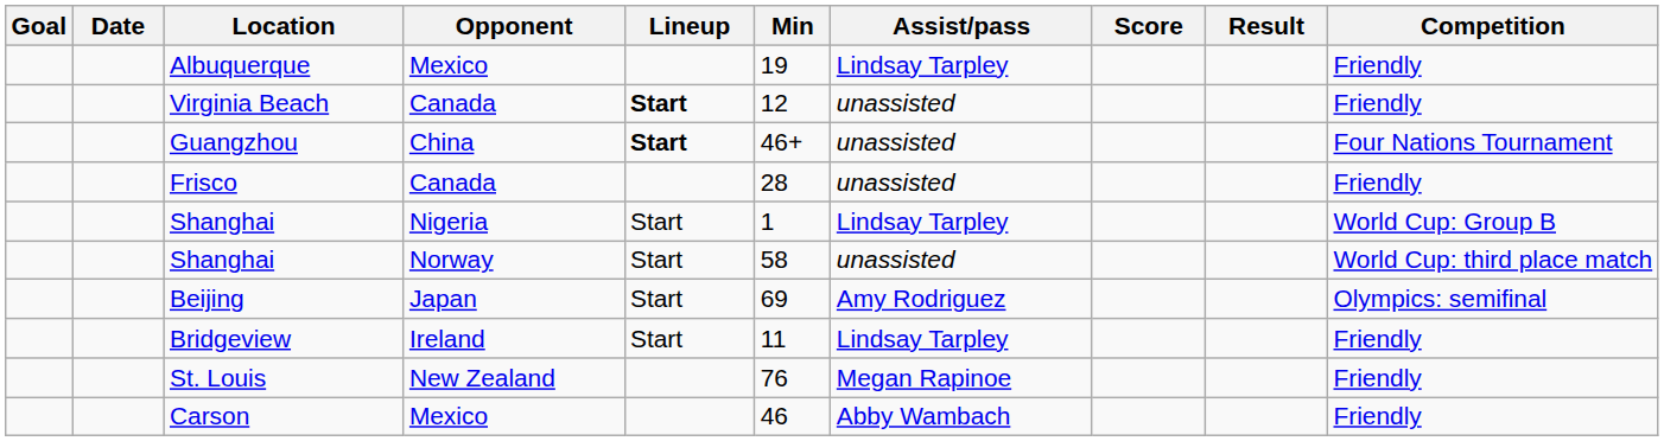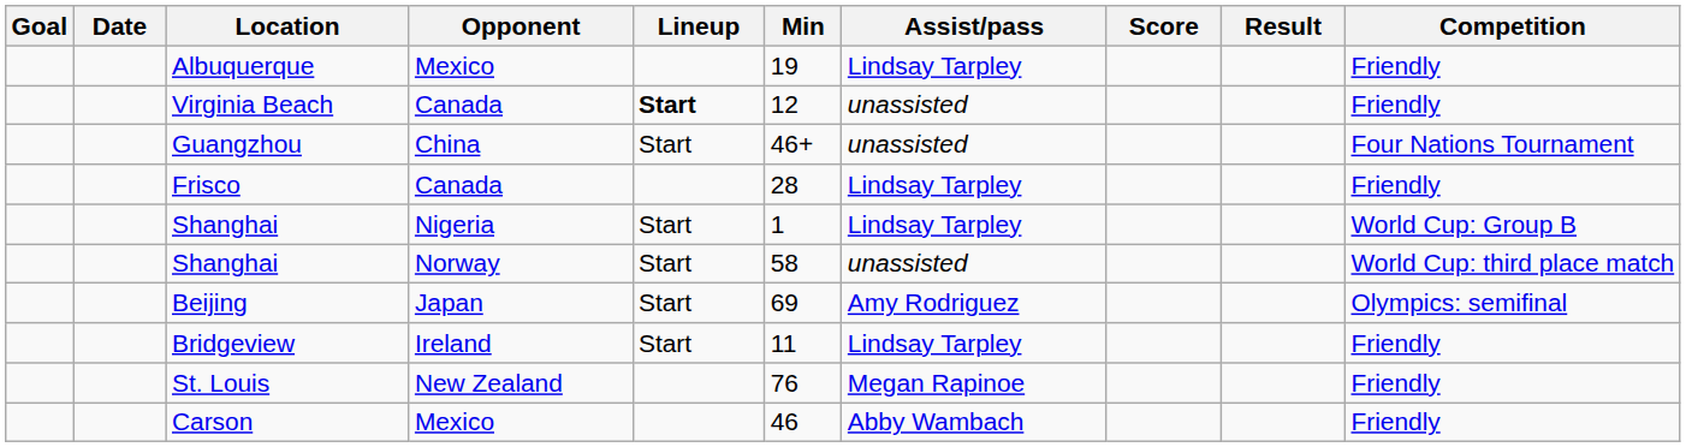 <table class="wikitable sortable collapsible" style="font-size:90%">
 <tr>
 <th data-sort-type=number width=30px>Goal</th>
 <th>Date</th>
 <th>Location</th>
 <th>Opponent</th>
 <th data-sort-type=number>Lineup</th>
 <th data-sort-type=number>Min</th>
 <th>Assist/pass</th>
 <th data-sort-type=number>Score</th>
 <th data-sort-type=number>Result</th>
 <th width=20%>Competition</th>
 </tr>
 <tr>
 <td></td>
 <td></td>
 <td><a href='#'>Albuquerque</a></td>
 <td><a href='#'>Mexico</a></td>
 <td></td>
 <td>19</td>
 <td><a href='#'>Lindsay Tarpley</a></td>
 <td></td>
 <td></td>
 <td><a href='#'>Friendly</a></td>
 </tr>
 <tr>
 <td></td>
 <td></td>
 <td><a href='#'>Virginia Beach</a></td>
 <td><a href='#'>Canada</a></td>
 <td><strong>Start</strong></td>
 <td>12</td>
 <td><em>unassisted</em></td>
 <td></td>
 <td></td>
 <td><a href='#'>Friendly</a></td>
 </tr>
 <tr>
 <td></td>
 <td></td>
 <td><a href='#'>Guangzhou</a></td>
 <td><a href='#'>China</a></td>
-<td><strong>Start</strong></td>
+<td>Start</td>
 <td>46+</td>
 <td><em>unassisted</em></td>
 <td></td>
 <td></td>
 <td><a href='#'>Four Nations Tournament</a></td>
 </tr>
 <tr>
 <td></td>
 <td></td>
 <td><a href='#'>Frisco</a></td>
 <td><a href='#'>Canada</a></td>
 <td></td>
 <td>28</td>
-<td><em>unassisted</em></td>
+<td><a href='#'>Lindsay Tarpley</a></td>
 <td></td>
 <td></td>
 <td><a href='#'>Friendly</a></td>
 </tr>
 <tr>
 <td></td>
 <td></td>
 <td><a href='#'>Shanghai</a></td>
 <td><a href='#'>Nigeria</a></td>
 <td>Start</td>
 <td>1</td>
 <td><a href='#'>Lindsay Tarpley</a></td>
 <td></td>
 <td></td>
 <td><a href='#'>World Cup: Group B</a></td>
 </tr>
 <tr>
 <td></td>
 <td></td>
 <td><a href='#'>Shanghai</a></td>
 <td><a href='#'>Norway</a></td>
 <td>Start</td>
 <td>58</td>
 <td><em>unassisted</em></td>
 <td></td>
 <td></td>
 <td><a href='#'>World Cup: third place match</a></td>
 </tr>
 <tr>
 <td></td>
 <td></td>
 <td><a href='#'>Beijing</a></td>
 <td><a href='#'>Japan</a></td>
 <td>Start</td>
 <td>69</td>
 <td><a href='#'>Amy Rodriguez</a></td>
 <td></td>
 <td></td>
 <td><a href='#'>Olympics: semifinal</a></td>
 </tr>
 <tr>
 <td></td>
 <td></td>
 <td><a href='#'>Bridgeview</a></td>
 <td><a href='#'>Ireland</a></td>
 <td>Start</td>
 <td>11</td>
 <td><a href='#'>Lindsay Tarpley</a></td>
 <td></td>
 <td></td>
 <td><a href='#'>Friendly</a></td>
 </tr>
 <tr>
 <td></td>
 <td></td>
 <td><a href='#'>St. Louis</a></td>
 <td><a href='#'>New Zealand</a></td>
 <td></td>
 <td>76</td>
 <td><a href='#'>Megan Rapinoe</a></td>
 <td></td>
 <td></td>
 <td><a href='#'>Friendly</a></td>
 </tr>
 <tr>
 <td></td>
 <td></td>
 <td><a href='#'>Carson</a></td>
 <td><a href='#'>Mexico</a></td>
 <td></td>
 <td>46</td>
 <td><a href='#'>Abby Wambach</a></td>
 <td></td>
 <td></td>
 <td><a href='#'>Friendly</a></td>
 </tr>
 </table>
